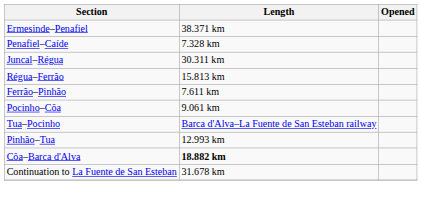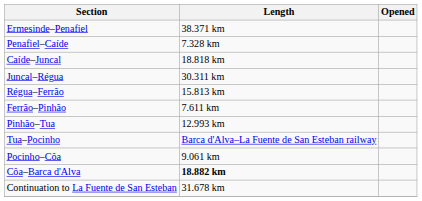 <table class=wikitable>
 <tr>
 <th>Section</th>
 <th>Length</th>
 <th>Opened</th>
 </tr>
 <tr>
 <td><a href='#'>Ermesinde</a>–<a href='#'>Penafiel</a></td>
 <td>38.371 km</td>
 <td align=right></td>
 </tr>
 <tr>
 <td><a href='#'>Penafiel</a>–<a href='#'>Caíde</a></td>
 <td>7.328 km</td>
+<td align=right></td>
+</tr>
+<tr>
+<td><a href='#'>Caíde</a>–<a href='#'>Juncal</a></td>
+<td>18.818 km</td>
 <td align=right></td>
 </tr>
 <tr>
 <td><a href='#'>Juncal</a>–<a href='#'>Régua</a></td>
 <td>30.311 km</td>
 <td align=right></td>
 </tr>
 <tr>
 <td><a href='#'>Régua</a>–<a href='#'>Ferrão</a></td>
 <td>15.813 km</td>
 <td align=right></td>
 </tr>
 <tr>
 <td><a href='#'>Ferrão</a>–<a href='#'>Pinhão</a></td>
 <td>7.611 km</td>
 <td align=right></td>
 </tr>
 <tr>
-<td><a href='#'>Pocinho</a>–<a href='#'>Côa</a></td>
-<td>9.061 km</td>
+<td><a href='#'>Pinhão</a>–<a href='#'>Tua</a></td>
+<td>12.993 km</td>
 <td align=right></td>
 </tr>
 <tr>
 <td><a href='#'>Tua</a>–<a href='#'>Pocinho</a></td>
 <td><a href='#'>Barca d'Alva–La Fuente de San Esteban railway</a></td>
 <td align=right></td>
 </tr>
 <tr>
-<td><a href='#'>Pinhão</a>–<a href='#'>Tua</a></td>
-<td>12.993 km</td>
+<td><a href='#'>Pocinho</a>–<a href='#'>Côa</a></td>
+<td>9.061 km</td>
 <td align=right></td>
 </tr>
 <tr>
 <td><a href='#'>Côa</a>–<a href='#'>Barca d'Alva</a></td>
 <td><strong>18.882 km</strong></td>
 <td align=right></td>
 </tr>
 <tr>
 <td>Continuation to <a href='#'>La Fuente de San Esteban</a></td>
 <td>31.678 km</td>
 <td align=right></td>
 </tr>
 <tr>
 </tr>
 </table>
